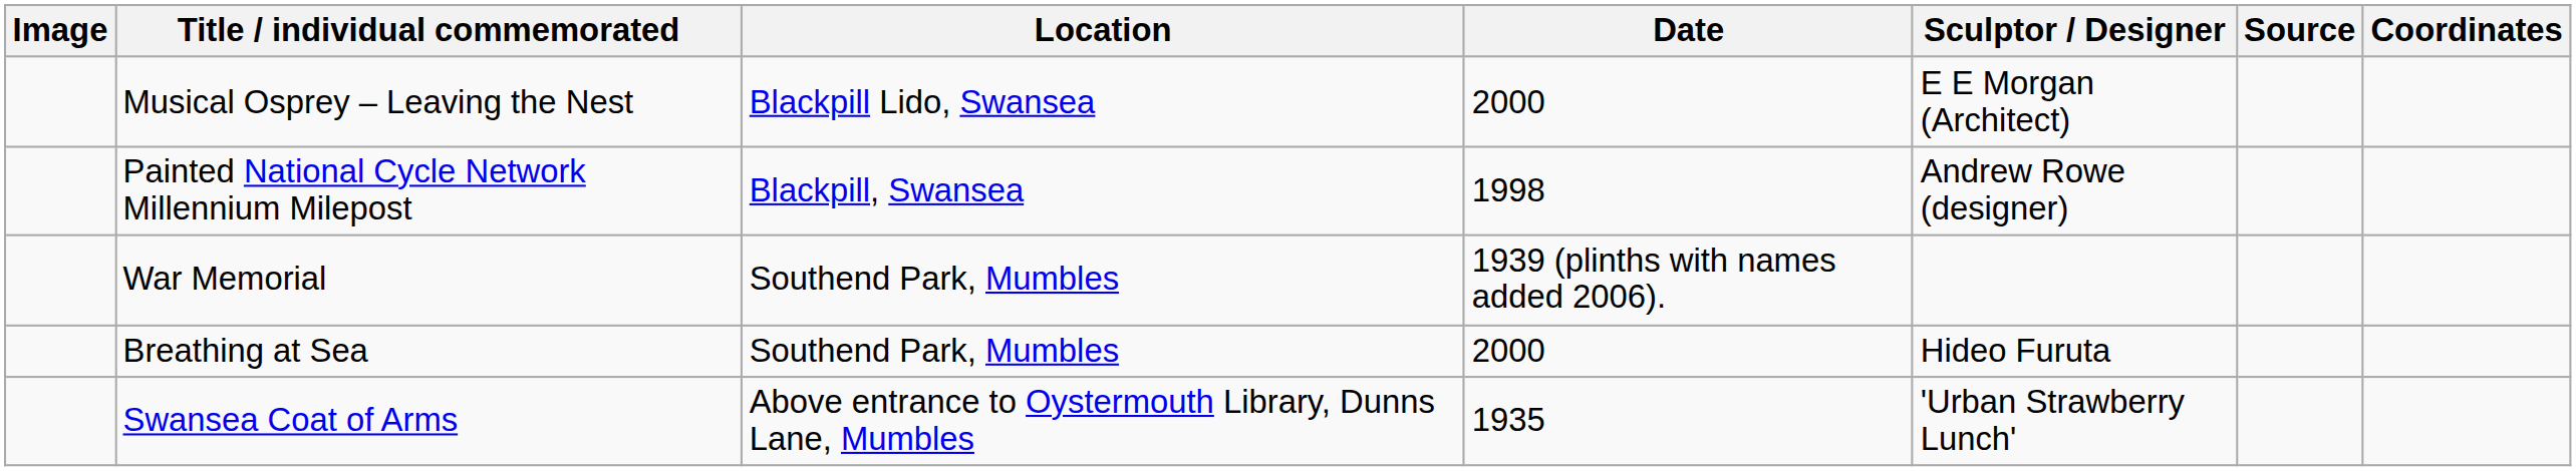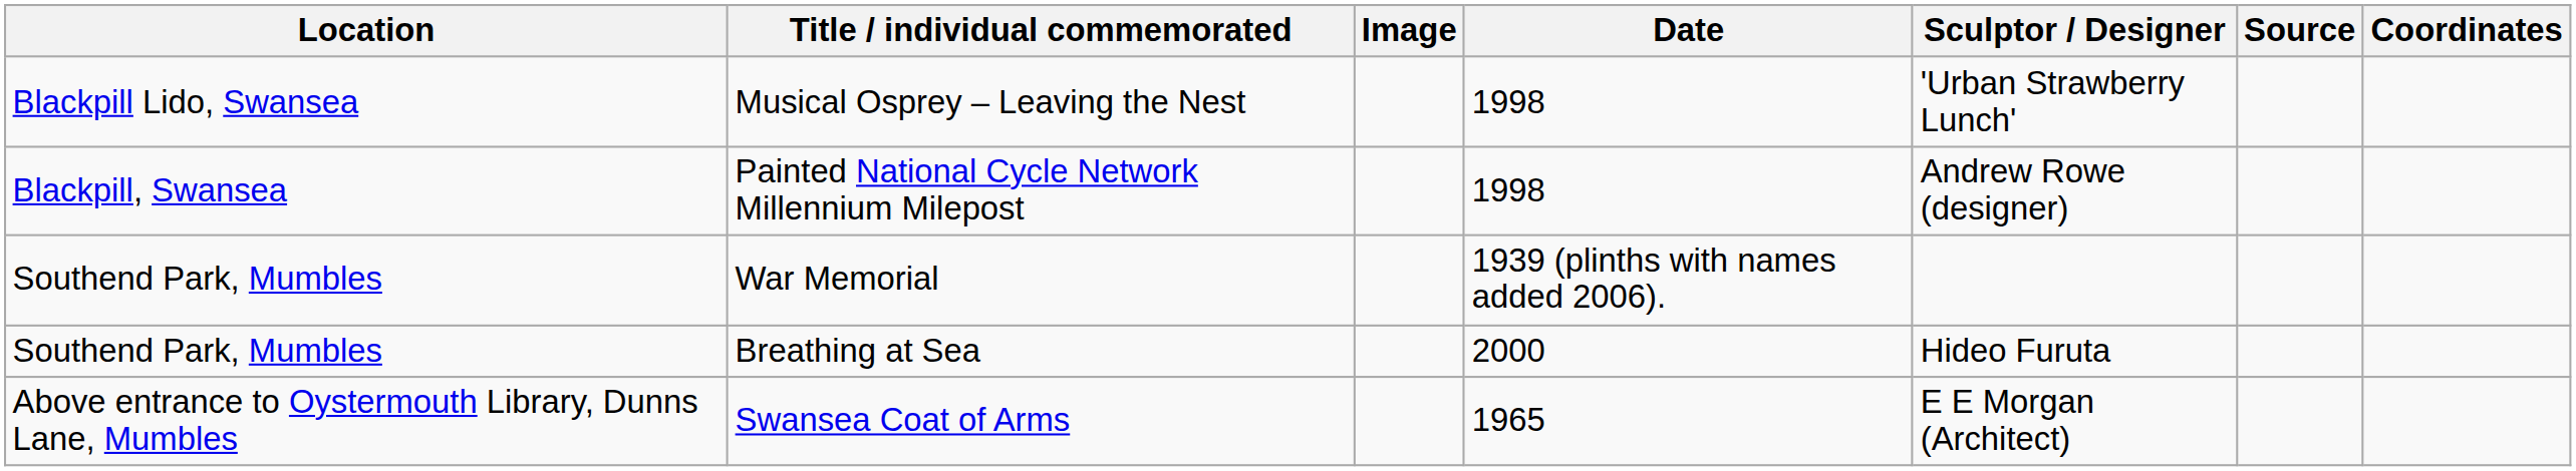 <table class="wikitable sortable">
 <tr>
+<th>Location</th>
+<th>Title / individual commemorated</th>
 <th class="unsortable">Image</th>
-<th>Title / individual commemorated</th>
-<th>Location</th>
 <th>Date</th>
 <th>Sculptor / Designer</th>
 <th class="unsortable">Source</th>
 <th>Coordinates</th>
 </tr>
 <tr>
+<td><a href='#'>Blackpill</a> Lido, <a href='#'>Swansea</a></td>
+<td>Musical Osprey – Leaving the Nest</td>
 <td></td>
-<td>Musical Osprey – Leaving the Nest</td>
-<td><a href='#'>Blackpill</a> Lido, <a href='#'>Swansea</a></td>
-<td>2000</td>
-<td>E E Morgan (Architect)</td>
+<td>1998</td>
+<td>'Urban Strawberry Lunch'</td>
 <td></td>
 <td></td>
 </tr>
 <tr>
+<td><a href='#'>Blackpill</a>, <a href='#'>Swansea</a></td>
+<td>Painted <a href='#'>National Cycle Network</a> Millennium Milepost</td>
 <td></td>
-<td>Painted <a href='#'>National Cycle Network</a> Millennium Milepost</td>
-<td><a href='#'>Blackpill</a>, <a href='#'>Swansea</a></td>
 <td>1998</td>
 <td>Andrew Rowe (designer)</td>
 <td></td>
 <td></td>
 </tr>
 <tr>
+<td>Southend Park, <a href='#'>Mumbles</a></td>
+<td>War Memorial</td>
 <td></td>
-<td>War Memorial</td>
-<td>Southend Park, <a href='#'>Mumbles</a></td>
 <td>1939 (plinths with names added 2006).</td>
 <td></td>
 <td></td>
 <td></td>
 </tr>
 <tr>
+<td>Southend Park, <a href='#'>Mumbles</a></td>
+<td>Breathing at Sea</td>
 <td></td>
-<td>Breathing at Sea</td>
-<td>Southend Park, <a href='#'>Mumbles</a></td>
 <td>2000</td>
 <td>Hideo Furuta</td>
 <td></td>
 <td></td>
 </tr>
 <tr>
+<td>Above entrance to <a href='#'>Oystermouth</a> Library, Dunns Lane, <a href='#'>Mumbles</a></td>
+<td><a href='#'>Swansea Coat of Arms</a></td>
 <td></td>
-<td><a href='#'>Swansea Coat of Arms</a></td>
-<td>Above entrance to <a href='#'>Oystermouth</a> Library, Dunns Lane, <a href='#'>Mumbles</a></td>
-<td>1935</td>
-<td>'Urban Strawberry Lunch'</td>
+<td>1965</td>
+<td>E E Morgan (Architect)</td>
 <td></td>
 <td></td>
 </tr>
 </table>
